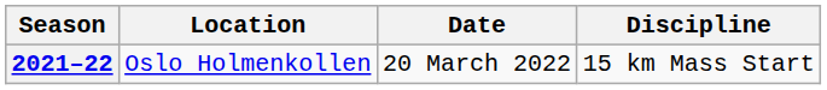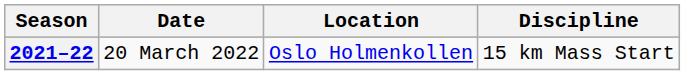 <table class="wikitable sortable">
 <tr>
 <th scope="col">Season</th>
+<th scope="col">Date</th>
 <th scope="col">Location</th>
-<th scope="col">Date</th>
 <th scope="col">Discipline</th>
 </tr>
 <tr>
 <th scope="row"><a href='#'>2021–22</a></th>
+<td>20 March 2022</td>
 <td> <a href='#'>Oslo Holmenkollen</a></td>
-<td>20 March 2022</td>
 <td>15 km Mass Start</td>
 </tr>
 </table>
